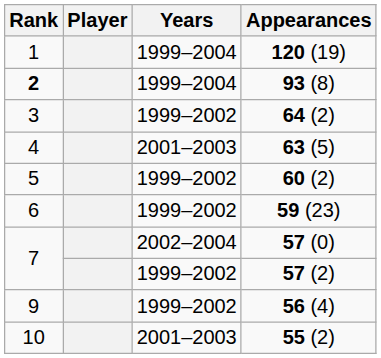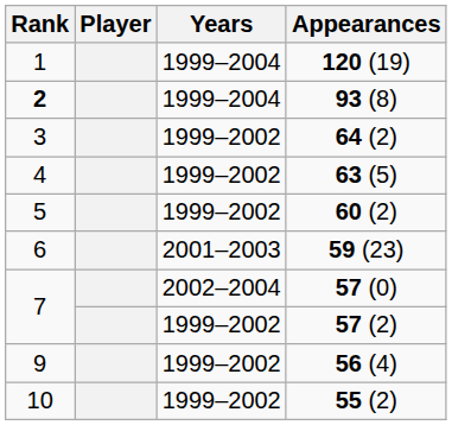 <table class="sortable wikitable plainrowheaders" style="text-align: center;">
 <tr>
 <th scope="col">Rank</th>
 <th scope="col">Player</th>
 <th scope="col">Years</th>
 <th scope="col">Appearances</th>
 </tr>
 <tr>
 <td>1</td>
 <th scope="row"> </th>
 <td>1999–2004</td>
 <td><strong>120</strong> (19)</td>
 </tr>
 <tr>
 <td><strong>2</strong></td>
 <th scope="row"> </th>
 <td>1999–2004</td>
 <td><strong>93</strong> (8)</td>
 </tr>
 <tr>
 <td>3</td>
 <th scope="row"> </th>
 <td>1999–2002</td>
 <td><strong>64</strong> (2)</td>
 </tr>
 <tr>
 <td>4</td>
 <th scope="row"> </th>
-<td>2001–2003</td>
+<td>1999–2002</td>
 <td><strong>63</strong> (5)</td>
 </tr>
 <tr>
 <td>5</td>
 <th scope="row"> </th>
 <td>1999–2002</td>
 <td><strong>60</strong> (2)</td>
 </tr>
 <tr>
 <td>6</td>
 <th scope="row"> </th>
-<td>1999–2002</td>
+<td>2001–2003</td>
 <td><strong>59</strong> (23)</td>
 </tr>
 <tr>
 <td rowspan="2">7</td>
 <th scope="row"> </th>
 <td>2002–2004</td>
 <td><strong>57</strong> (0)</td>
 </tr>
 <tr>
 <th scope="row"> </th>
 <td>1999–2002</td>
 <td><strong>57</strong> (2)</td>
 </tr>
 <tr>
 <td>9</td>
 <th scope="row"> </th>
 <td>1999–2002</td>
 <td><strong>56</strong> (4)</td>
 </tr>
 <tr>
 <td>10</td>
 <th scope="row"> </th>
-<td>2001–2003</td>
+<td>1999–2002</td>
 <td><strong>55</strong> (2)</td>
 </tr>
 </table>
